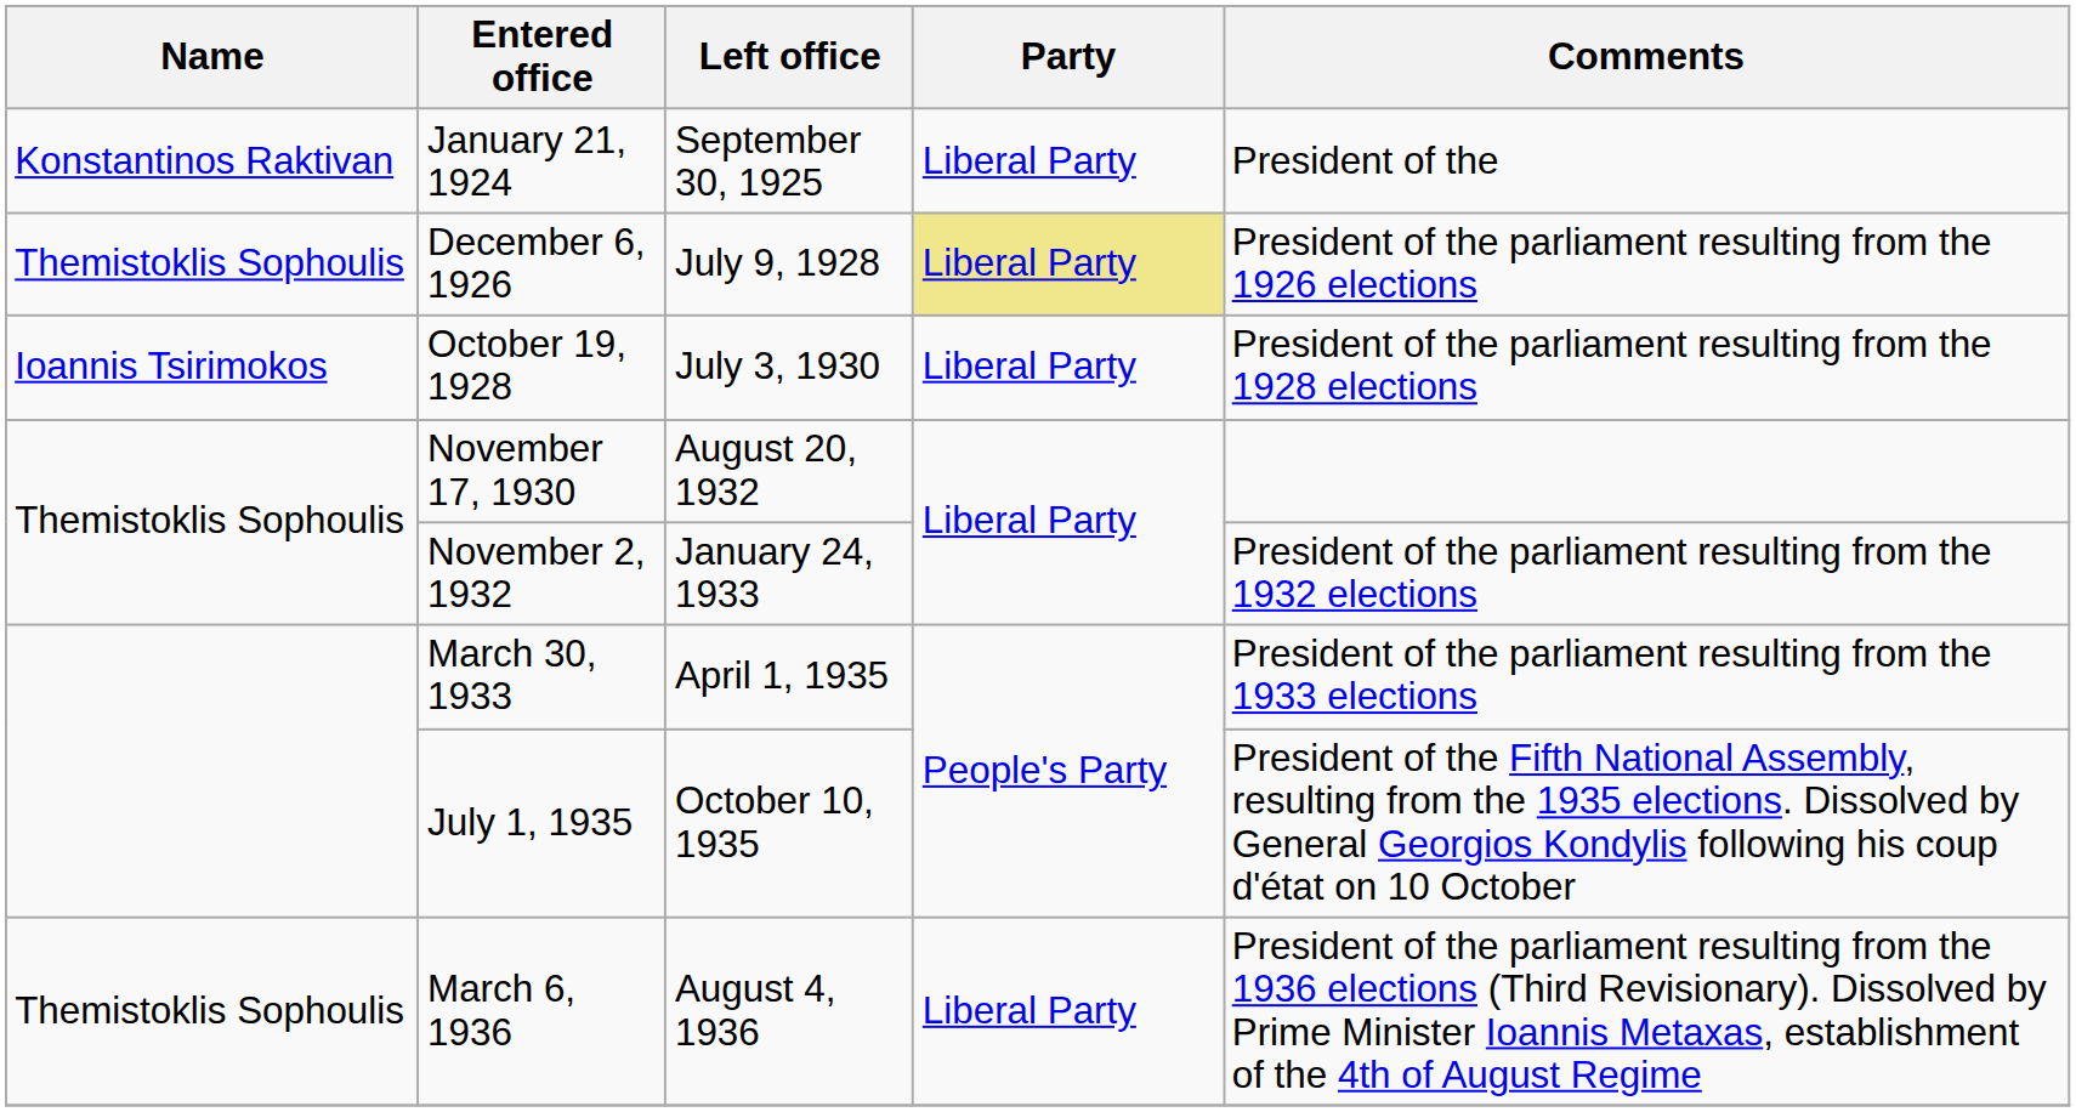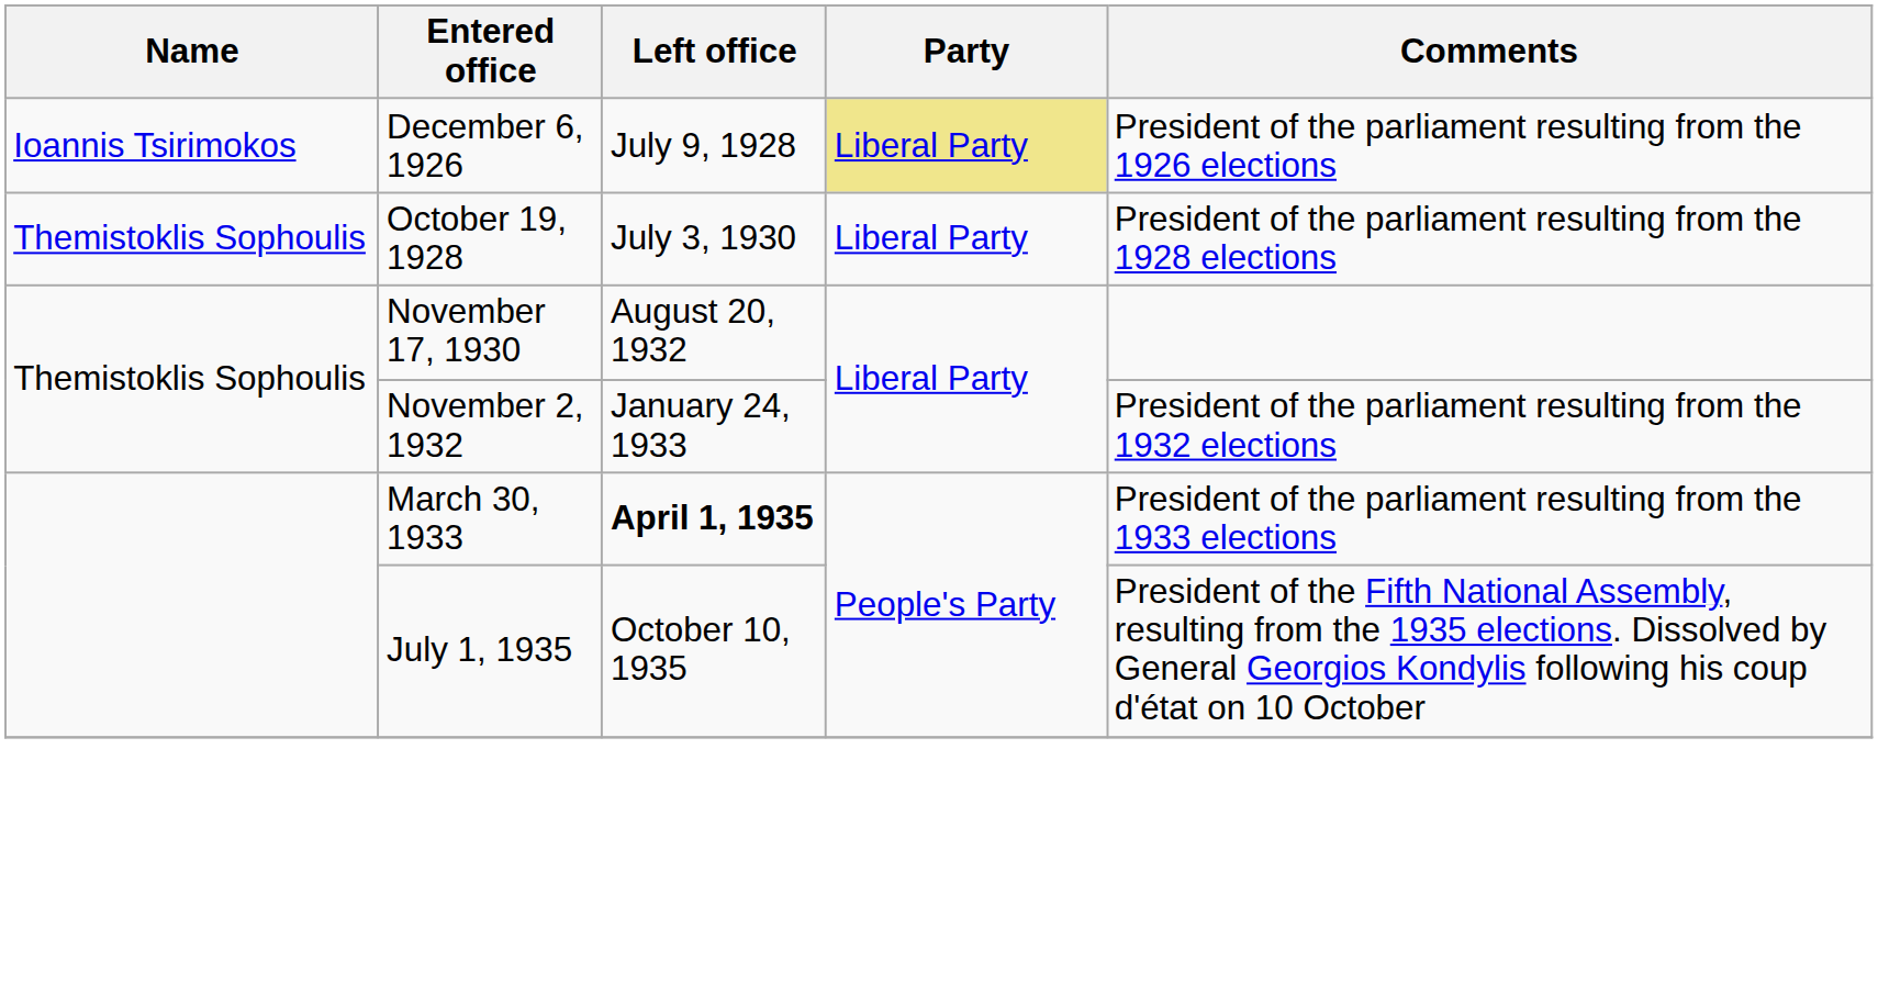 <table class="wikitable">
 <tr>
 <th style="width:20%;">Name</th>
 <th style="width:12%;">Entered office</th>
 <th style="width:12%;">Left office</th>
 <th style="width:15%;">Party</th>
 <th style="width:41%;">Comments</th>
 </tr>
 <tr>
-<td><a href='#'>Konstantinos Raktivan</a></td>
-<td>January 21, 1924</td>
-<td>September 30, 1925</td>
-<td><a href='#'>Liberal Party</a></td>
-<td>President of the </td>
-</tr>
-<tr>
-<td><a href='#'>Themistoklis Sophoulis</a></td>
+<td><a href='#'>Ioannis Tsirimokos</a></td>
 <td>December 6, 1926</td>
 <td>July 9, 1928</td>
 <td style="background: khaki;"><a href='#'>Liberal Party</a></td>
 <td>President of the parliament resulting from the <a href='#'>1926 elections</a></td>
 </tr>
 <tr>
-<td><a href='#'>Ioannis Tsirimokos</a></td>
+<td><a href='#'>Themistoklis Sophoulis</a></td>
 <td>October 19, 1928</td>
 <td>July 3, 1930</td>
 <td><a href='#'>Liberal Party</a></td>
 <td>President of the parliament resulting from the <a href='#'>1928 elections</a></td>
 </tr>
 <tr>
 <td rowspan=2>Themistoklis Sophoulis</td>
 <td>November 17, 1930</td>
 <td>August 20, 1932</td>
 <td rowspan=2><a href='#'>Liberal Party</a></td>
 <td></td>
 </tr>
 <tr>
 <td>November 2, 1932</td>
 <td>January 24, 1933</td>
 <td>President of the parliament resulting from the <a href='#'>1932 elections</a></td>
 </tr>
 <tr>
 <td rowspan=2></td>
 <td>March 30, 1933</td>
-<td>April 1, 1935</td>
+<td><strong>April 1, 1935</strong></td>
 <td rowspan=2><a href='#'>People's Party</a></td>
 <td>President of the parliament resulting from the <a href='#'>1933 elections</a></td>
 </tr>
 <tr>
 <td>July 1, 1935</td>
 <td>October 10, 1935</td>
 <td>President of the <a href='#'>Fifth National Assembly</a>, resulting from the <a href='#'>1935 elections</a>. Dissolved by General <a href='#'>Georgios Kondylis</a> following his coup d'état on 10 October</td>
 </tr>
 <tr>
-<td>Themistoklis Sophoulis</td>
-<td>March 6, 1936</td>
-<td>August 4, 1936</td>
-<td><a href='#'>Liberal Party</a></td>
-<td>President of the parliament resulting from the <a href='#'>1936 elections</a> (Third Revisionary). Dissolved by Prime Minister <a href='#'>Ioannis Metaxas</a>, establishment of the <a href='#'>4th of August Regime</a></td>
-</tr>
-<tr>
 </tr>
 </table>
